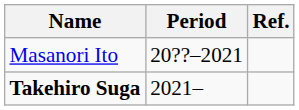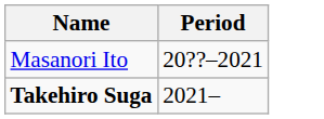 <table class="wikitable" style="text-align: right;">
 <tr>
 <th>Name</th>
 <th>Period</th>
-<th>Ref.</th>
 </tr>
 <tr>
 <td style="text-align: left;"> <a href='#'>Masanori Ito</a></td>
 <td style="text-align: left;">20??–2021</td>
-<td></td>
 </tr>
 <tr>
 <td style="text-align: left;"> <strong>Takehiro Suga</strong></td>
 <td style="text-align: left;">2021–</td>
-<td></td>
 </tr>
 </table>
